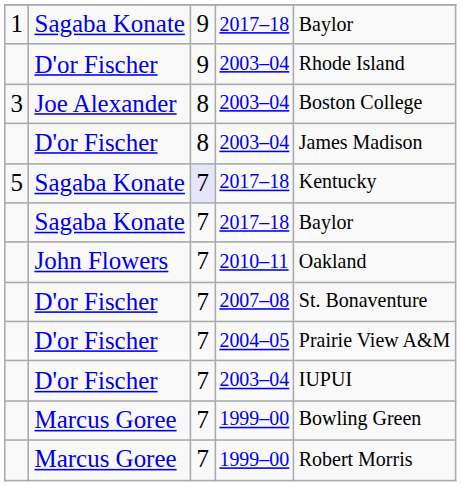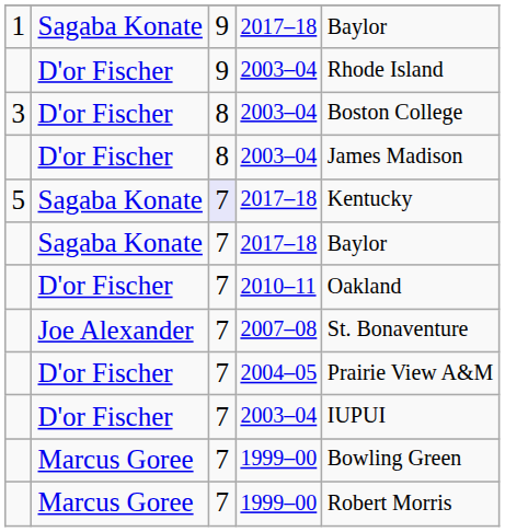 <table class="wikitable">
 <tr>
 </tr>
 <tr>
 <td>1</td>
 <td><a href='#'>Sagaba Konate</a></td>
 <td>9</td>
 <td style="font-size:80%;"><a href='#'>2017–18</a></td>
 <td style="font-size:80%;">Baylor</td>
 </tr>
 <tr>
 <td></td>
 <td><a href='#'>D'or Fischer</a></td>
 <td>9</td>
 <td style="font-size:80%;"><a href='#'>2003–04</a></td>
 <td style="font-size:80%;">Rhode Island</td>
 </tr>
 <tr>
 <td>3</td>
-<td><a href='#'>Joe Alexander</a></td>
+<td><a href='#'>D'or Fischer</a></td>
 <td>8</td>
 <td style="font-size:80%;"><a href='#'>2003–04</a></td>
 <td style="font-size:80%;">Boston College</td>
 </tr>
 <tr>
 <td></td>
 <td><a href='#'>D'or Fischer</a></td>
 <td>8</td>
 <td style="font-size:80%;"><a href='#'>2003–04</a></td>
 <td style="font-size:80%;">James Madison</td>
 </tr>
 <tr>
 <td>5</td>
 <td><a href='#'>Sagaba Konate</a></td>
 <td style="background: lavender;">7</td>
 <td style="font-size:80%;"><a href='#'>2017–18</a></td>
 <td style="font-size:80%;">Kentucky</td>
 </tr>
 <tr>
 <td></td>
 <td><a href='#'>Sagaba Konate</a></td>
 <td>7</td>
 <td style="font-size:80%;"><a href='#'>2017–18</a></td>
 <td style="font-size:80%;">Baylor</td>
 </tr>
 <tr>
 <td></td>
-<td><a href='#'>John Flowers</a></td>
+<td><a href='#'>D'or Fischer</a></td>
 <td>7</td>
 <td style="font-size:80%;"><a href='#'>2010–11</a></td>
 <td style="font-size:80%;">Oakland</td>
 </tr>
 <tr>
 <td></td>
-<td><a href='#'>D'or Fischer</a></td>
+<td><a href='#'>Joe Alexander</a></td>
 <td>7</td>
 <td style="font-size:80%;"><a href='#'>2007–08</a></td>
 <td style="font-size:80%;">St. Bonaventure</td>
 </tr>
 <tr>
 <td></td>
 <td><a href='#'>D'or Fischer</a></td>
 <td>7</td>
 <td style="font-size:80%;"><a href='#'>2004–05</a></td>
 <td style="font-size:80%;">Prairie View A&M</td>
 </tr>
 <tr>
 <td></td>
 <td><a href='#'>D'or Fischer</a></td>
 <td>7</td>
 <td style="font-size:80%;"><a href='#'>2003–04</a></td>
 <td style="font-size:80%;">IUPUI</td>
 </tr>
 <tr>
 <td></td>
 <td><a href='#'>Marcus Goree</a></td>
 <td>7</td>
 <td style="font-size:80%;"><a href='#'>1999–00</a></td>
 <td style="font-size:80%;">Bowling Green</td>
 </tr>
 <tr>
 <td></td>
 <td><a href='#'>Marcus Goree</a></td>
 <td>7</td>
 <td style="font-size:80%;"><a href='#'>1999–00</a></td>
 <td style="font-size:80%;">Robert Morris</td>
 </tr>
 </table>
